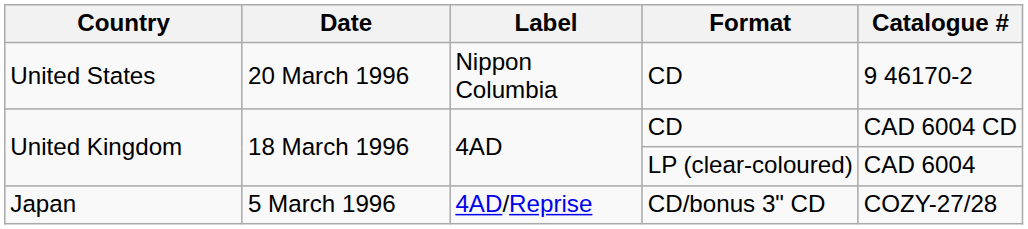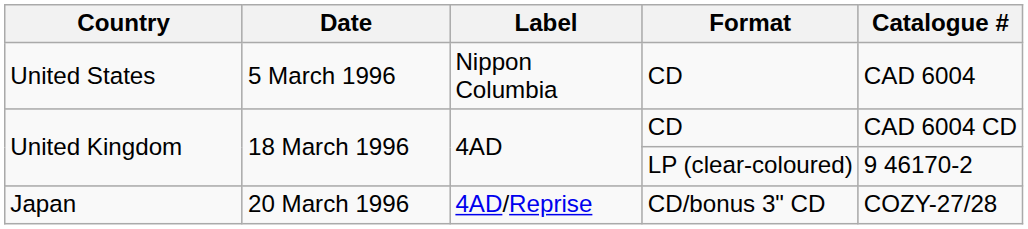 <table class="wikitable">
 <tr>
 <th width="150px">Country</th>
 <th width="130px">Date</th>
 <th width="120px">Label</th>
 <th>Format</th>
 <th>Catalogue #</th>
 </tr>
 <tr>
 <td>United States</td>
-<td>20 March 1996</td>
+<td>5 March 1996</td>
 <td>Nippon Columbia</td>
 <td>CD</td>
-<td>9 46170-2</td>
+<td>CAD 6004</td>
 </tr>
 <tr>
 <td rowspan="2">United Kingdom</td>
 <td rowspan="2">18 March 1996</td>
 <td rowspan="2">4AD</td>
 <td>CD</td>
 <td>CAD 6004 CD</td>
 </tr>
 <tr>
 <td>LP (clear-coloured)</td>
-<td>CAD 6004</td>
+<td>9 46170-2</td>
 </tr>
 <tr>
 <td>Japan</td>
-<td>5 March 1996</td>
+<td>20 March 1996</td>
 <td><a href='#'>4AD</a>/<a href='#'>Reprise</a></td>
 <td>CD/bonus 3" CD</td>
 <td>COZY-27/28</td>
 </tr>
 </table>
